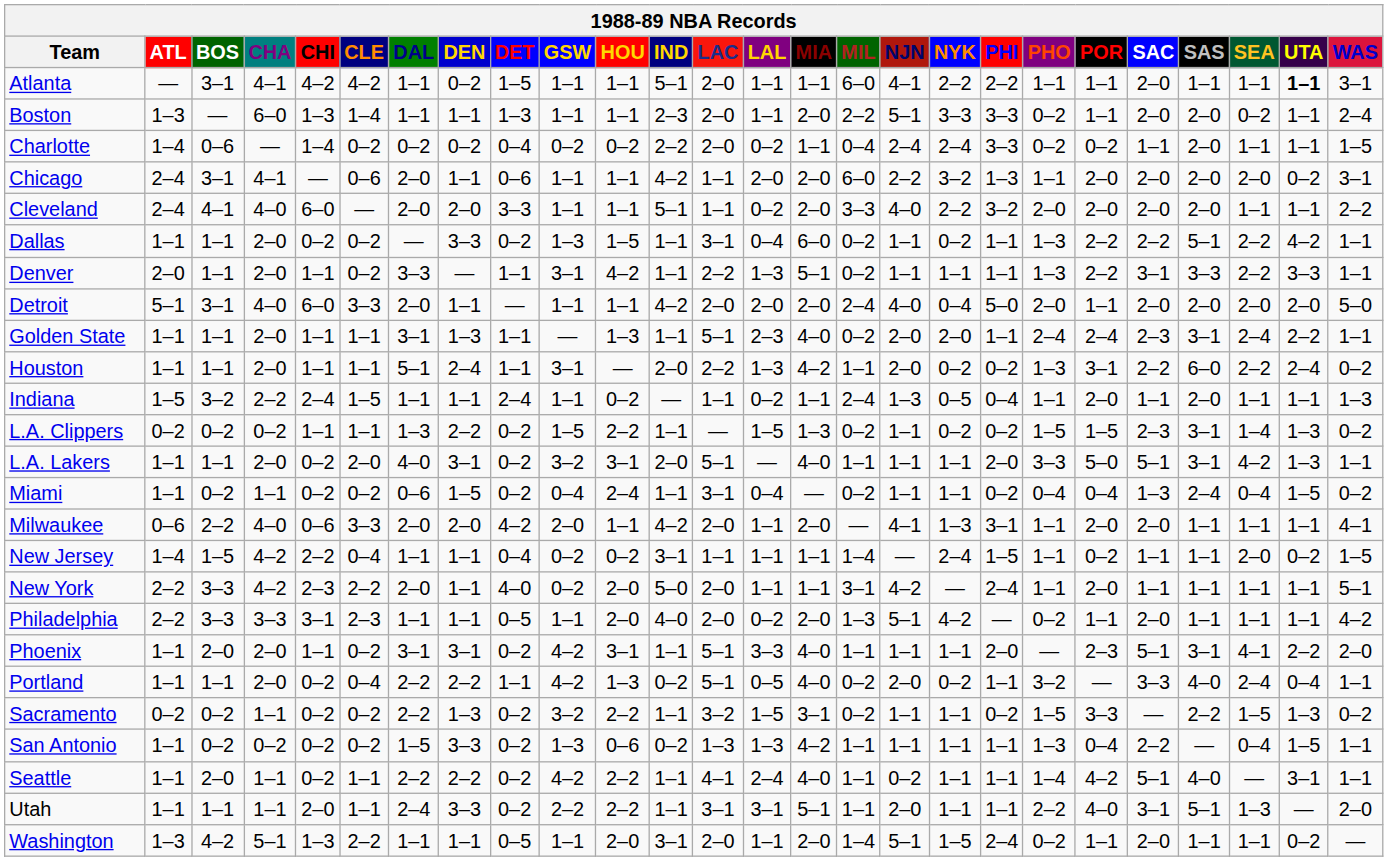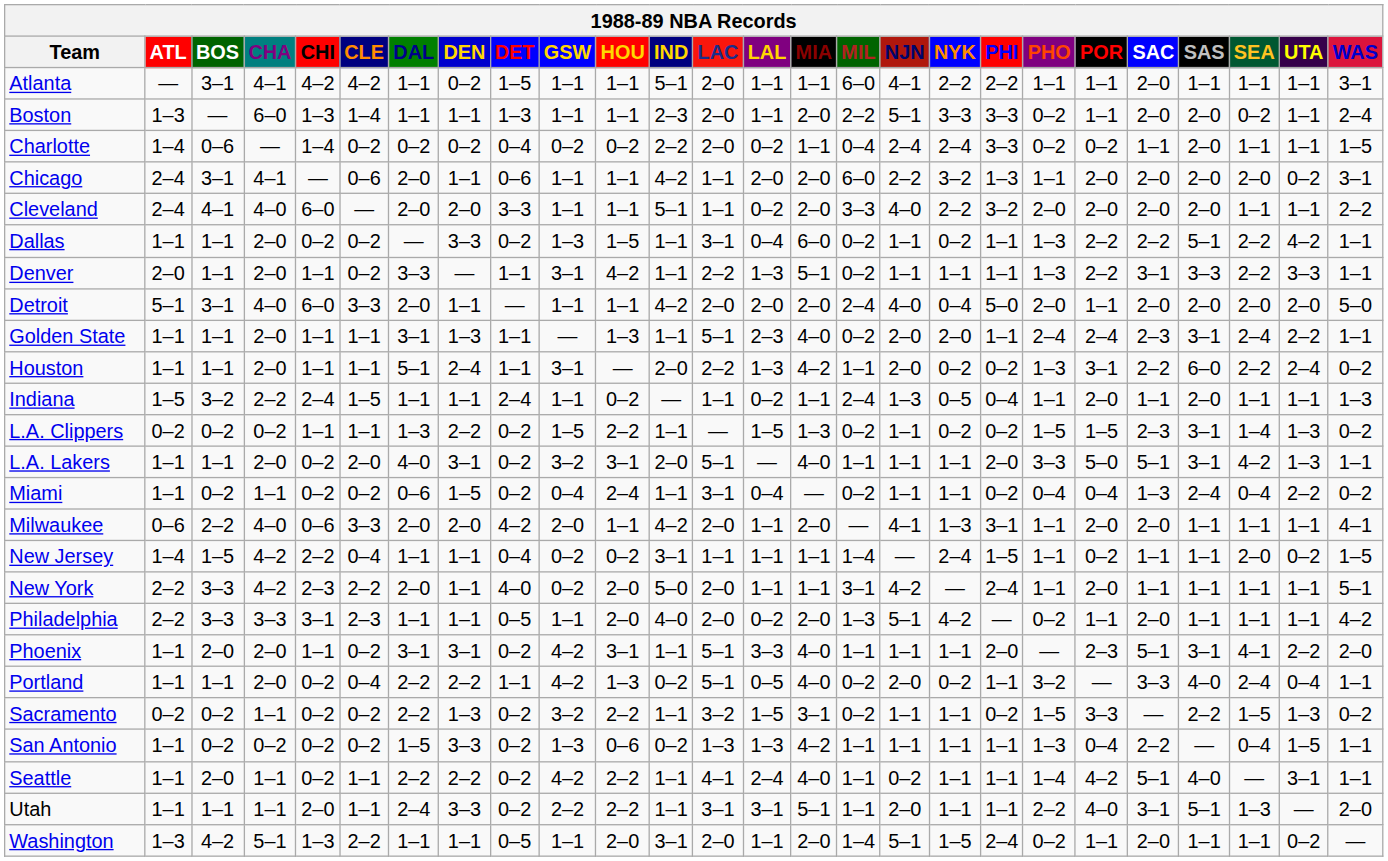 <table class="wikitable" style="font-size:95%; text-align:center;">
 <tr>
 <th colspan=26>1988-89 NBA Records</th>
 </tr>
 <tr>
 <th width=100>Team</th>
 <th style="background:#FF0000;color:#FFFFFF;width=35">ATL</th>
 <th style="background:#006400;color:#FFFFFF;width=35">BOS</th>
 <th style="background:#008080;color:#800080;width=35">CHA</th>
 <th style="background:#FF0000;color:#000000;width=35">CHI</th>
 <th style="background:#000080;color:#FF8C00;width=35">CLE</th>
 <th style="background:#008000;color:#00008B;width=35">DAL</th>
 <th style="background:#0000CD;color:#FFD700;width=35">DEN</th>
 <th style="background:#0000FF;color:#FF0000;width=35">DET</th>
 <th style="background:#0000FF;color:#FFD700;width=35">GSW</th>
 <th style="background:#FF0000;color:#FFD700;width=35">HOU</th>
 <th style="background:#000080;color:#FFD700;width=35">IND</th>
 <th style="background:#F9160D;color:#1A2E8B;width=35">LAC</th>
 <th style="background:#800080;color:#FFD700;width=35">LAL</th>
 <th style="background:#000000;color:#8B0000;width=35">MIA</th>
 <th style="background:#006400;color:#B22222;width=35">MIL</th>
 <th style="background:#B0170C;color:#00056D;width=35">NJN</th>
 <th style="background:#0000FF;color:#FF8C00;width=35">NYK</th>
 <th style="background:#FF0000;color:#0000FF;width=35">PHI</th>
 <th style="background:#800080;color:#FF4500;width=35">PHO</th>
 <th style="background:#000000;color:#FF0000;width=35">POR</th>
 <th style="background:#0000FF;color:#FFFFFF;width=35">SAC</th>
 <th style="background:#000000;color:#C0C0C0;width=35">SAS</th>
 <th style="background:#005831;color:#FFC322;width=35">SEA</th>
 <th style="background:#36004A;color:#FFFF00;width=35">UTA</th>
 <th style="background:#DC143C;color:#0000CD;width=35">WAS</th>
 </tr>
 <tr>
 <td style="text-align:left;"><a href='#'>Atlanta</a></td>
 <td>—</td>
 <td>3–1</td>
 <td>4–1</td>
 <td>4–2</td>
 <td>4–2</td>
 <td>1–1</td>
 <td>0–2</td>
 <td>1–5</td>
 <td>1–1</td>
 <td>1–1</td>
 <td>5–1</td>
 <td>2–0</td>
 <td>1–1</td>
 <td>1–1</td>
 <td>6–0</td>
 <td>4–1</td>
 <td>2–2</td>
 <td>2–2</td>
 <td>1–1</td>
 <td>1–1</td>
 <td>2–0</td>
 <td>1–1</td>
 <td>1–1</td>
-<td><strong>1–1</strong></td>
+<td>1–1</td>
 <td>3–1</td>
 </tr>
 <tr>
 <td style="text-align:left;"><a href='#'>Boston</a></td>
 <td>1–3</td>
 <td>—</td>
 <td>6–0</td>
 <td>1–3</td>
 <td>1–4</td>
 <td>1–1</td>
 <td>1–1</td>
 <td>1–3</td>
 <td>1–1</td>
 <td>1–1</td>
 <td>2–3</td>
 <td>2–0</td>
 <td>1–1</td>
 <td>2–0</td>
 <td>2–2</td>
 <td>5–1</td>
 <td>3–3</td>
 <td>3–3</td>
 <td>0–2</td>
 <td>1–1</td>
 <td>2–0</td>
 <td>2–0</td>
 <td>0–2</td>
 <td>1–1</td>
 <td>2–4</td>
 </tr>
 <tr>
 <td style="text-align:left;"><a href='#'>Charlotte</a></td>
 <td>1–4</td>
 <td>0–6</td>
 <td>—</td>
 <td>1–4</td>
 <td>0–2</td>
 <td>0–2</td>
 <td>0–2</td>
 <td>0–4</td>
 <td>0–2</td>
 <td>0–2</td>
 <td>2–2</td>
 <td>2–0</td>
 <td>0–2</td>
 <td>1–1</td>
 <td>0–4</td>
 <td>2–4</td>
 <td>2–4</td>
 <td>3–3</td>
 <td>0–2</td>
 <td>0–2</td>
 <td>1–1</td>
 <td>2–0</td>
 <td>1–1</td>
 <td>1–1</td>
 <td>1–5</td>
 </tr>
 <tr>
 <td style="text-align:left;"><a href='#'>Chicago</a></td>
 <td>2–4</td>
 <td>3–1</td>
 <td>4–1</td>
 <td>—</td>
 <td>0–6</td>
 <td>2–0</td>
 <td>1–1</td>
 <td>0–6</td>
 <td>1–1</td>
 <td>1–1</td>
 <td>4–2</td>
 <td>1–1</td>
 <td>2–0</td>
 <td>2–0</td>
 <td>6–0</td>
 <td>2–2</td>
 <td>3–2</td>
 <td>1–3</td>
 <td>1–1</td>
 <td>2–0</td>
 <td>2–0</td>
 <td>2–0</td>
 <td>2–0</td>
 <td>0–2</td>
 <td>3–1</td>
 </tr>
 <tr>
 <td style="text-align:left;"><a href='#'>Cleveland</a></td>
 <td>2–4</td>
 <td>4–1</td>
 <td>4–0</td>
 <td>6–0</td>
 <td>—</td>
 <td>2–0</td>
 <td>2–0</td>
 <td>3–3</td>
 <td>1–1</td>
 <td>1–1</td>
 <td>5–1</td>
 <td>1–1</td>
 <td>0–2</td>
 <td>2–0</td>
 <td>3–3</td>
 <td>4–0</td>
 <td>2–2</td>
 <td>3–2</td>
 <td>2–0</td>
 <td>2–0</td>
 <td>2–0</td>
 <td>2–0</td>
 <td>1–1</td>
 <td>1–1</td>
 <td>2–2</td>
 </tr>
 <tr>
 <td style="text-align:left;"><a href='#'>Dallas</a></td>
 <td>1–1</td>
 <td>1–1</td>
 <td>2–0</td>
 <td>0–2</td>
 <td>0–2</td>
 <td>—</td>
 <td>3–3</td>
 <td>0–2</td>
 <td>1–3</td>
 <td>1–5</td>
 <td>1–1</td>
 <td>3–1</td>
 <td>0–4</td>
 <td>6–0</td>
 <td>0–2</td>
 <td>1–1</td>
 <td>0–2</td>
 <td>1–1</td>
 <td>1–3</td>
 <td>2–2</td>
 <td>2–2</td>
 <td>5–1</td>
 <td>2–2</td>
 <td>4–2</td>
 <td>1–1</td>
 </tr>
 <tr>
 <td style="text-align:left;"><a href='#'>Denver</a></td>
 <td>2–0</td>
 <td>1–1</td>
 <td>2–0</td>
 <td>1–1</td>
 <td>0–2</td>
 <td>3–3</td>
 <td>—</td>
 <td>1–1</td>
 <td>3–1</td>
 <td>4–2</td>
 <td>1–1</td>
 <td>2–2</td>
 <td>1–3</td>
 <td>5–1</td>
 <td>0–2</td>
 <td>1–1</td>
 <td>1–1</td>
 <td>1–1</td>
 <td>1–3</td>
 <td>2–2</td>
 <td>3–1</td>
 <td>3–3</td>
 <td>2–2</td>
 <td>3–3</td>
 <td>1–1</td>
 </tr>
 <tr>
 <td style="text-align:left;"><a href='#'>Detroit</a></td>
 <td>5–1</td>
 <td>3–1</td>
 <td>4–0</td>
 <td>6–0</td>
 <td>3–3</td>
 <td>2–0</td>
 <td>1–1</td>
 <td>—</td>
 <td>1–1</td>
 <td>1–1</td>
 <td>4–2</td>
 <td>2–0</td>
 <td>2–0</td>
 <td>2–0</td>
 <td>2–4</td>
 <td>4–0</td>
 <td>0–4</td>
 <td>5–0</td>
 <td>2–0</td>
 <td>1–1</td>
 <td>2–0</td>
 <td>2–0</td>
 <td>2–0</td>
 <td>2–0</td>
 <td>5–0</td>
 </tr>
 <tr>
 <td style="text-align:left;"><a href='#'>Golden State</a></td>
 <td>1–1</td>
 <td>1–1</td>
 <td>2–0</td>
 <td>1–1</td>
 <td>1–1</td>
 <td>3–1</td>
 <td>1–3</td>
 <td>1–1</td>
 <td>—</td>
 <td>1–3</td>
 <td>1–1</td>
 <td>5–1</td>
 <td>2–3</td>
 <td>4–0</td>
 <td>0–2</td>
 <td>2–0</td>
 <td>2–0</td>
 <td>1–1</td>
 <td>2–4</td>
 <td>2–4</td>
 <td>2–3</td>
 <td>3–1</td>
 <td>2–4</td>
 <td>2–2</td>
 <td>1–1</td>
 </tr>
 <tr>
 <td style="text-align:left;"><a href='#'>Houston</a></td>
 <td>1–1</td>
 <td>1–1</td>
 <td>2–0</td>
 <td>1–1</td>
 <td>1–1</td>
 <td>5–1</td>
 <td>2–4</td>
 <td>1–1</td>
 <td>3–1</td>
 <td>—</td>
 <td>2–0</td>
 <td>2–2</td>
 <td>1–3</td>
 <td>4–2</td>
 <td>1–1</td>
 <td>2–0</td>
 <td>0–2</td>
 <td>0–2</td>
 <td>1–3</td>
 <td>3–1</td>
 <td>2–2</td>
 <td>6–0</td>
 <td>2–2</td>
 <td>2–4</td>
 <td>0–2</td>
 </tr>
 <tr>
 <td style="text-align:left;"><a href='#'>Indiana</a></td>
 <td>1–5</td>
 <td>3–2</td>
 <td>2–2</td>
 <td>2–4</td>
 <td>1–5</td>
 <td>1–1</td>
 <td>1–1</td>
 <td>2–4</td>
 <td>1–1</td>
 <td>0–2</td>
 <td>—</td>
 <td>1–1</td>
 <td>0–2</td>
 <td>1–1</td>
 <td>2–4</td>
 <td>1–3</td>
 <td>0–5</td>
 <td>0–4</td>
 <td>1–1</td>
 <td>2–0</td>
 <td>1–1</td>
 <td>2–0</td>
 <td>1–1</td>
 <td>1–1</td>
 <td>1–3</td>
 </tr>
 <tr>
 <td style="text-align:left;"><a href='#'>L.A. Clippers</a></td>
 <td>0–2</td>
 <td>0–2</td>
 <td>0–2</td>
 <td>1–1</td>
 <td>1–1</td>
 <td>1–3</td>
 <td>2–2</td>
 <td>0–2</td>
 <td>1–5</td>
 <td>2–2</td>
 <td>1–1</td>
 <td>—</td>
 <td>1–5</td>
 <td>1–3</td>
 <td>0–2</td>
 <td>1–1</td>
 <td>0–2</td>
 <td>0–2</td>
 <td>1–5</td>
 <td>1–5</td>
 <td>2–3</td>
 <td>3–1</td>
 <td>1–4</td>
 <td>1–3</td>
 <td>0–2</td>
 </tr>
 <tr>
 <td style="text-align:left;"><a href='#'>L.A. Lakers</a></td>
 <td>1–1</td>
 <td>1–1</td>
 <td>2–0</td>
 <td>0–2</td>
 <td>2–0</td>
 <td>4–0</td>
 <td>3–1</td>
 <td>0–2</td>
 <td>3–2</td>
 <td>3–1</td>
 <td>2–0</td>
 <td>5–1</td>
 <td>—</td>
 <td>4–0</td>
 <td>1–1</td>
 <td>1–1</td>
 <td>1–1</td>
 <td>2–0</td>
 <td>3–3</td>
 <td>5–0</td>
 <td>5–1</td>
 <td>3–1</td>
 <td>4–2</td>
 <td>1–3</td>
 <td>1–1</td>
 </tr>
 <tr>
 <td style="text-align:left;"><a href='#'>Miami</a></td>
 <td>1–1</td>
 <td>0–2</td>
 <td>1–1</td>
 <td>0–2</td>
 <td>0–2</td>
 <td>0–6</td>
 <td>1–5</td>
 <td>0–2</td>
 <td>0–4</td>
 <td>2–4</td>
 <td>1–1</td>
 <td>3–1</td>
 <td>0–4</td>
 <td>—</td>
 <td>0–2</td>
 <td>1–1</td>
 <td>1–1</td>
 <td>0–2</td>
 <td>0–4</td>
 <td>0–4</td>
 <td>1–3</td>
 <td>2–4</td>
 <td>0–4</td>
-<td>1–5</td>
+<td>2–2</td>
 <td>0–2</td>
 </tr>
 <tr>
 <td style="text-align:left;"><a href='#'>Milwaukee</a></td>
 <td>0–6</td>
 <td>2–2</td>
 <td>4–0</td>
 <td>0–6</td>
 <td>3–3</td>
 <td>2–0</td>
 <td>2–0</td>
 <td>4–2</td>
 <td>2–0</td>
 <td>1–1</td>
 <td>4–2</td>
 <td>2–0</td>
 <td>1–1</td>
 <td>2–0</td>
 <td>—</td>
 <td>4–1</td>
 <td>1–3</td>
 <td>3–1</td>
 <td>1–1</td>
 <td>2–0</td>
 <td>2–0</td>
 <td>1–1</td>
 <td>1–1</td>
 <td>1–1</td>
 <td>4–1</td>
 </tr>
 <tr>
 <td style="text-align:left;"><a href='#'>New Jersey</a></td>
 <td>1–4</td>
 <td>1–5</td>
 <td>4–2</td>
 <td>2–2</td>
 <td>0–4</td>
 <td>1–1</td>
 <td>1–1</td>
 <td>0–4</td>
 <td>0–2</td>
 <td>0–2</td>
 <td>3–1</td>
 <td>1–1</td>
 <td>1–1</td>
 <td>1–1</td>
 <td>1–4</td>
 <td>—</td>
 <td>2–4</td>
 <td>1–5</td>
 <td>1–1</td>
 <td>0–2</td>
 <td>1–1</td>
 <td>1–1</td>
 <td>2–0</td>
 <td>0–2</td>
 <td>1–5</td>
 </tr>
 <tr>
 <td style="text-align:left;"><a href='#'>New York</a></td>
 <td>2–2</td>
 <td>3–3</td>
 <td>4–2</td>
 <td>2–3</td>
 <td>2–2</td>
 <td>2–0</td>
 <td>1–1</td>
 <td>4–0</td>
 <td>0–2</td>
 <td>2–0</td>
 <td>5–0</td>
 <td>2–0</td>
 <td>1–1</td>
 <td>1–1</td>
 <td>3–1</td>
 <td>4–2</td>
 <td>—</td>
 <td>2–4</td>
 <td>1–1</td>
 <td>2–0</td>
 <td>1–1</td>
 <td>1–1</td>
 <td>1–1</td>
 <td>1–1</td>
 <td>5–1</td>
 </tr>
 <tr>
 <td style="text-align:left;"><a href='#'>Philadelphia</a></td>
 <td>2–2</td>
 <td>3–3</td>
 <td>3–3</td>
 <td>3–1</td>
 <td>2–3</td>
 <td>1–1</td>
 <td>1–1</td>
 <td>0–5</td>
 <td>1–1</td>
 <td>2–0</td>
 <td>4–0</td>
 <td>2–0</td>
 <td>0–2</td>
 <td>2–0</td>
 <td>1–3</td>
 <td>5–1</td>
 <td>4–2</td>
 <td>—</td>
 <td>0–2</td>
 <td>1–1</td>
 <td>2–0</td>
 <td>1–1</td>
 <td>1–1</td>
 <td>1–1</td>
 <td>4–2</td>
 </tr>
 <tr>
 <td style="text-align:left;"><a href='#'>Phoenix</a></td>
 <td>1–1</td>
 <td>2–0</td>
 <td>2–0</td>
 <td>1–1</td>
 <td>0–2</td>
 <td>3–1</td>
 <td>3–1</td>
 <td>0–2</td>
 <td>4–2</td>
 <td>3–1</td>
 <td>1–1</td>
 <td>5–1</td>
 <td>3–3</td>
 <td>4–0</td>
 <td>1–1</td>
 <td>1–1</td>
 <td>1–1</td>
 <td>2–0</td>
 <td>—</td>
 <td>2–3</td>
 <td>5–1</td>
 <td>3–1</td>
 <td>4–1</td>
 <td>2–2</td>
 <td>2–0</td>
 </tr>
 <tr>
 <td style="text-align:left;"><a href='#'>Portland</a></td>
 <td>1–1</td>
 <td>1–1</td>
 <td>2–0</td>
 <td>0–2</td>
 <td>0–4</td>
 <td>2–2</td>
 <td>2–2</td>
 <td>1–1</td>
 <td>4–2</td>
 <td>1–3</td>
 <td>0–2</td>
 <td>5–1</td>
 <td>0–5</td>
 <td>4–0</td>
 <td>0–2</td>
 <td>2–0</td>
 <td>0–2</td>
 <td>1–1</td>
 <td>3–2</td>
 <td>—</td>
 <td>3–3</td>
 <td>4–0</td>
 <td>2–4</td>
 <td>0–4</td>
 <td>1–1</td>
 </tr>
 <tr>
 <td style="text-align:left;"><a href='#'>Sacramento</a></td>
 <td>0–2</td>
 <td>0–2</td>
 <td>1–1</td>
 <td>0–2</td>
 <td>0–2</td>
 <td>2–2</td>
 <td>1–3</td>
 <td>0–2</td>
 <td>3–2</td>
 <td>2–2</td>
 <td>1–1</td>
 <td>3–2</td>
 <td>1–5</td>
 <td>3–1</td>
 <td>0–2</td>
 <td>1–1</td>
 <td>1–1</td>
 <td>0–2</td>
 <td>1–5</td>
 <td>3–3</td>
 <td>—</td>
 <td>2–2</td>
 <td>1–5</td>
 <td>1–3</td>
 <td>0–2</td>
 </tr>
 <tr>
 <td style="text-align:left;"><a href='#'>San Antonio</a></td>
 <td>1–1</td>
 <td>0–2</td>
 <td>0–2</td>
 <td>0–2</td>
 <td>0–2</td>
 <td>1–5</td>
 <td>3–3</td>
 <td>0–2</td>
 <td>1–3</td>
 <td>0–6</td>
 <td>0–2</td>
 <td>1–3</td>
 <td>1–3</td>
 <td>4–2</td>
 <td>1–1</td>
 <td>1–1</td>
 <td>1–1</td>
 <td>1–1</td>
 <td>1–3</td>
 <td>0–4</td>
 <td>2–2</td>
 <td>—</td>
 <td>0–4</td>
 <td>1–5</td>
 <td>1–1</td>
 </tr>
 <tr>
 <td style="text-align:left;"><a href='#'>Seattle</a></td>
 <td>1–1</td>
 <td>2–0</td>
 <td>1–1</td>
 <td>0–2</td>
 <td>1–1</td>
 <td>2–2</td>
 <td>2–2</td>
 <td>0–2</td>
 <td>4–2</td>
 <td>2–2</td>
 <td>1–1</td>
 <td>4–1</td>
 <td>2–4</td>
 <td>4–0</td>
 <td>1–1</td>
 <td>0–2</td>
 <td>1–1</td>
 <td>1–1</td>
 <td>1–4</td>
 <td>4–2</td>
 <td>5–1</td>
 <td>4–0</td>
 <td>—</td>
 <td>3–1</td>
 <td>1–1</td>
 </tr>
 <tr>
 <td style="text-align:left;">Utah</td>
 <td>1–1</td>
 <td>1–1</td>
 <td>1–1</td>
 <td>2–0</td>
 <td>1–1</td>
 <td>2–4</td>
 <td>3–3</td>
 <td>0–2</td>
 <td>2–2</td>
 <td>2–2</td>
 <td>1–1</td>
 <td>3–1</td>
 <td>3–1</td>
 <td>5–1</td>
 <td>1–1</td>
 <td>2–0</td>
 <td>1–1</td>
 <td>1–1</td>
 <td>2–2</td>
 <td>4–0</td>
 <td>3–1</td>
 <td>5–1</td>
 <td>1–3</td>
 <td>—</td>
 <td>2–0</td>
 </tr>
 <tr>
 <td style="text-align:left;"><a href='#'>Washington</a></td>
 <td>1–3</td>
 <td>4–2</td>
 <td>5–1</td>
 <td>1–3</td>
 <td>2–2</td>
 <td>1–1</td>
 <td>1–1</td>
 <td>0–5</td>
 <td>1–1</td>
 <td>2–0</td>
 <td>3–1</td>
 <td>2–0</td>
 <td>1–1</td>
 <td>2–0</td>
 <td>1–4</td>
 <td>5–1</td>
 <td>1–5</td>
 <td>2–4</td>
 <td>0–2</td>
 <td>1–1</td>
 <td>2–0</td>
 <td>1–1</td>
 <td>1–1</td>
 <td>0–2</td>
 <td>—</td>
 </tr>
 </table>
